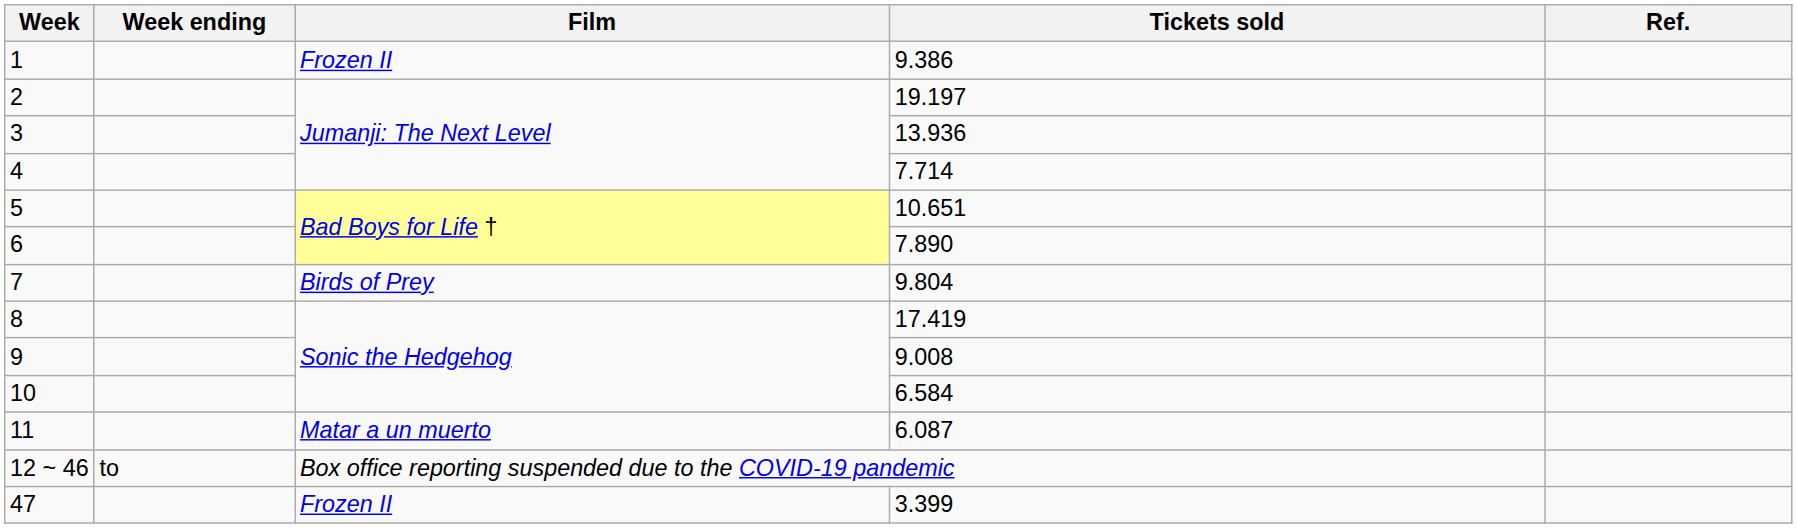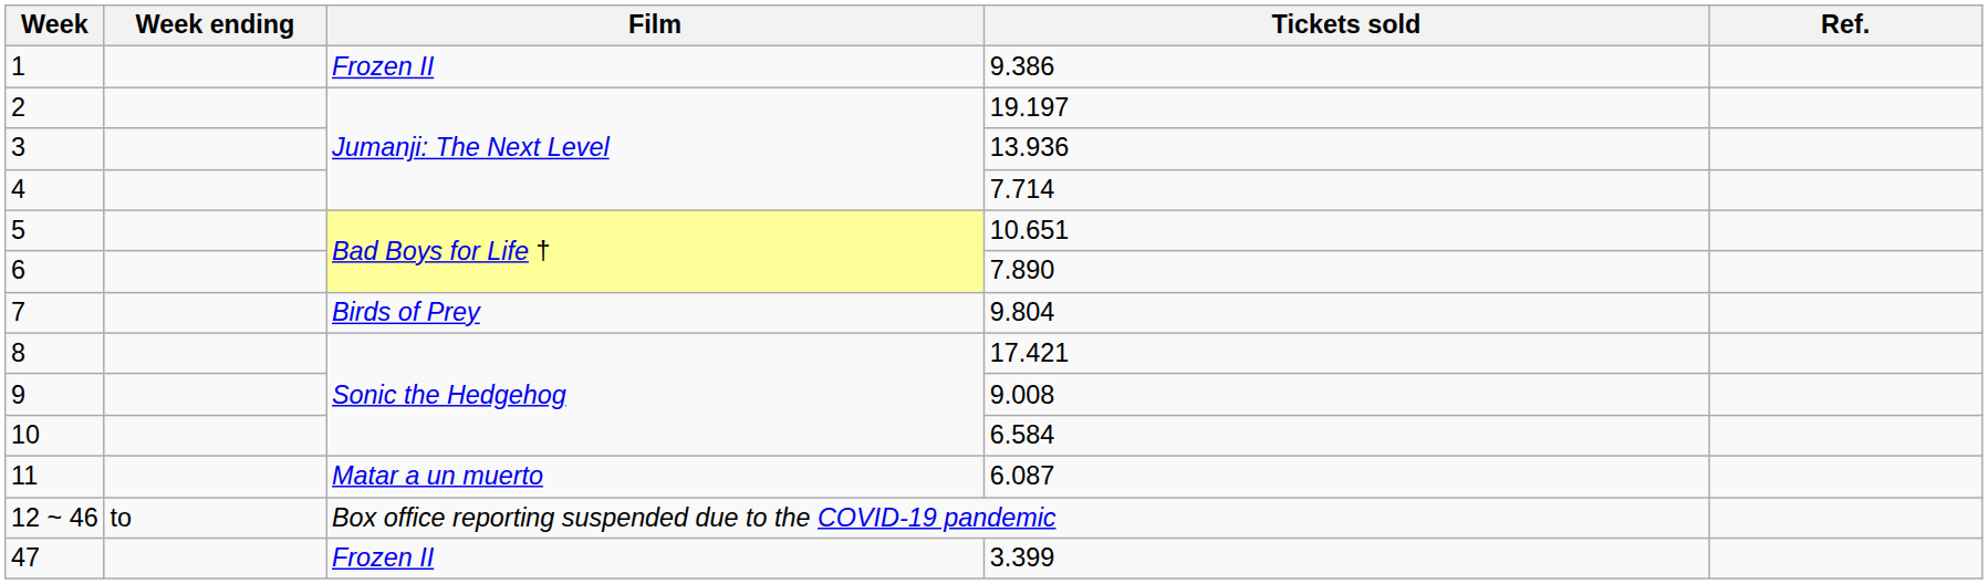 <table class="wikitable sortable">
 <tr>
 <th width="5%">Week</th>
 <th abbr="Date" style="width:130px">Week ending</th>
 <th style="width:400px">Film</th>
 <th>Tickets sold</th>
 <th>Ref.</th>
 </tr>
 <tr>
 <td>1</td>
 <td></td>
 <td rowspan="1"><em><a href='#'>Frozen II</a></em></td>
 <td>9.386</td>
 <td></td>
 </tr>
 <tr>
 <td>2</td>
 <td></td>
 <td rowspan="3"><em><a href='#'>Jumanji: The Next Level</a></em></td>
 <td>19.197</td>
 <td></td>
 </tr>
 <tr>
 <td>3</td>
 <td></td>
 <td>13.936</td>
 <td></td>
 </tr>
 <tr>
 <td>4</td>
 <td></td>
 <td>7.714</td>
 <td></td>
 </tr>
 <tr>
 <td>5</td>
 <td></td>
 <td rowspan="2" style="background-color:#FFFF99"><em><a href='#'>Bad Boys for Life</a></em> †</td>
 <td>10.651</td>
 <td></td>
 </tr>
 <tr>
 <td>6</td>
 <td></td>
 <td>7.890</td>
 <td></td>
 </tr>
 <tr>
 <td>7</td>
 <td></td>
 <td rowspan="1"><em><a href='#'>Birds of Prey</a></em></td>
 <td>9.804</td>
 <td></td>
 </tr>
 <tr>
 <td>8</td>
 <td></td>
 <td rowspan="3"><em><a href='#'>Sonic the Hedgehog</a></em></td>
-<td>17.419</td>
+<td>17.421</td>
 <td></td>
 </tr>
 <tr>
 <td>9</td>
 <td></td>
 <td>9.008</td>
 <td></td>
 </tr>
 <tr>
 <td>10</td>
 <td></td>
 <td>6.584</td>
 <td></td>
 </tr>
 <tr>
 <td>11</td>
 <td></td>
 <td rowspan="1"><em><a href='#'>Matar a un muerto</a></em></td>
 <td>6.087</td>
 <td></td>
 </tr>
 <tr>
 <td>12 ~ 46</td>
 <td> to </td>
 <td colspan="2" rowspan="1"><em>Box office reporting suspended due to the <a href='#'>COVID-19 pandemic</a></em></td>
 <td rowspan="1"></td>
 </tr>
 <tr>
 <td>47</td>
 <td></td>
 <td rowspan="1"><em><a href='#'>Frozen II</a></em></td>
 <td>3.399</td>
 <td></td>
 </tr>
 </table>
